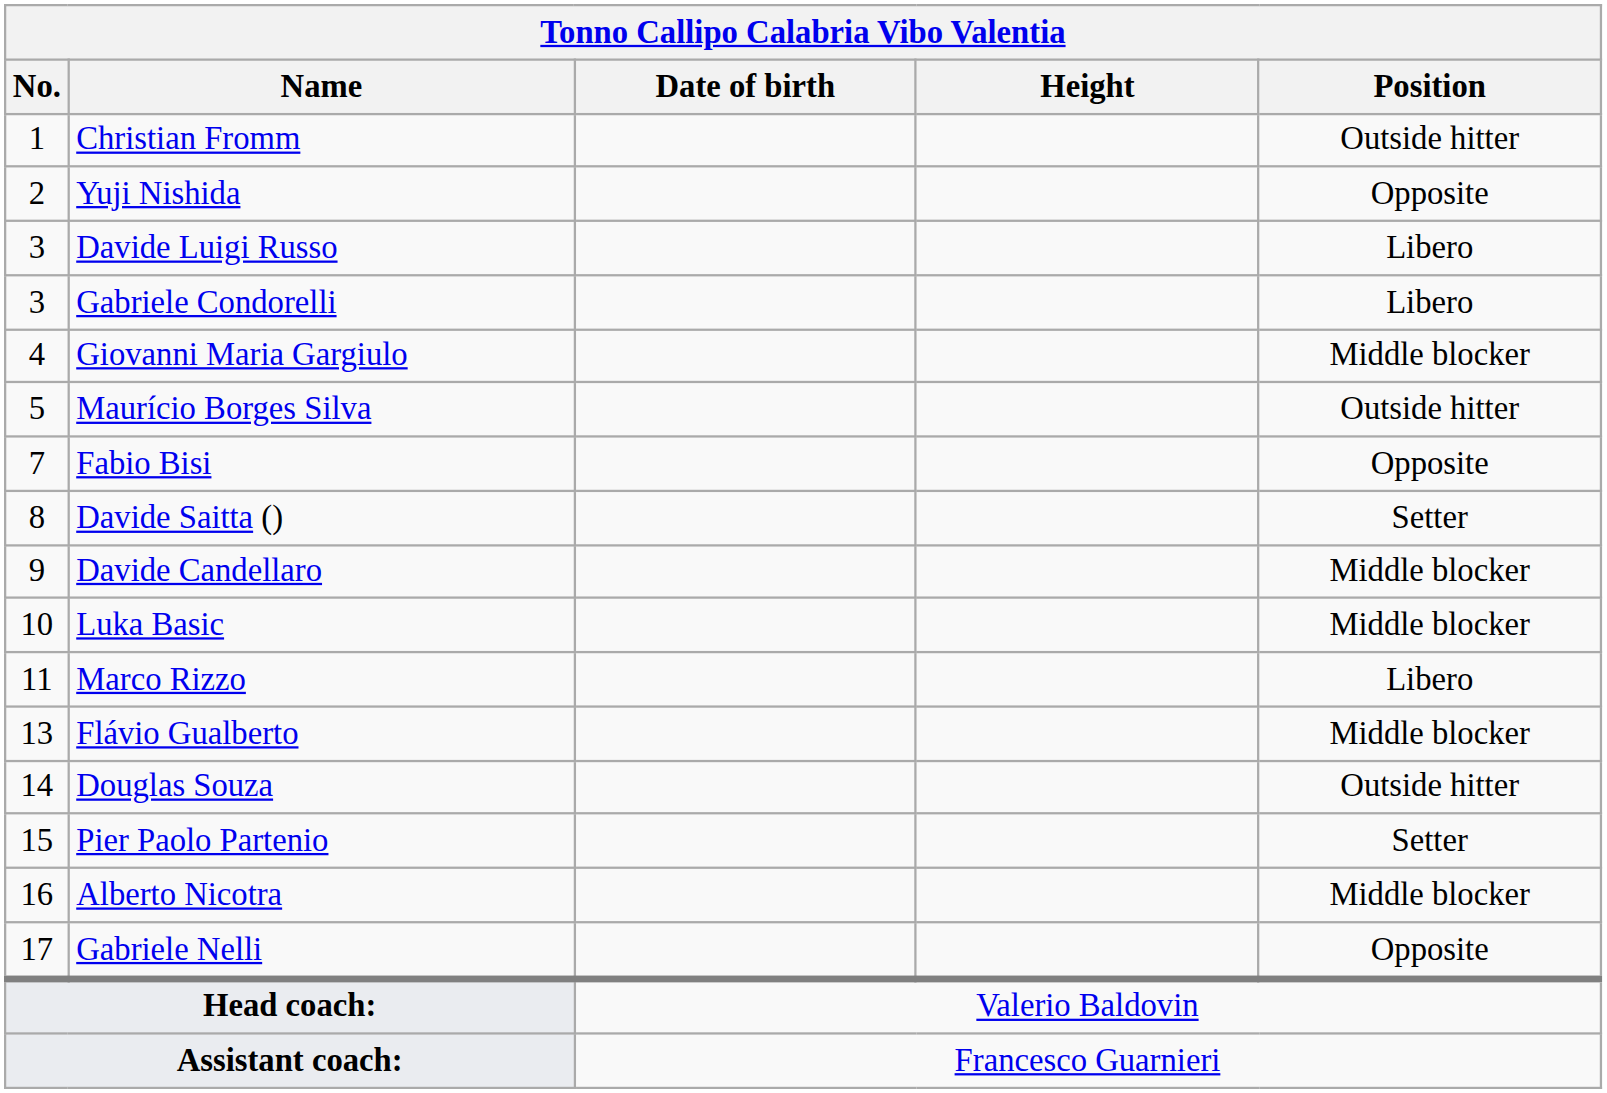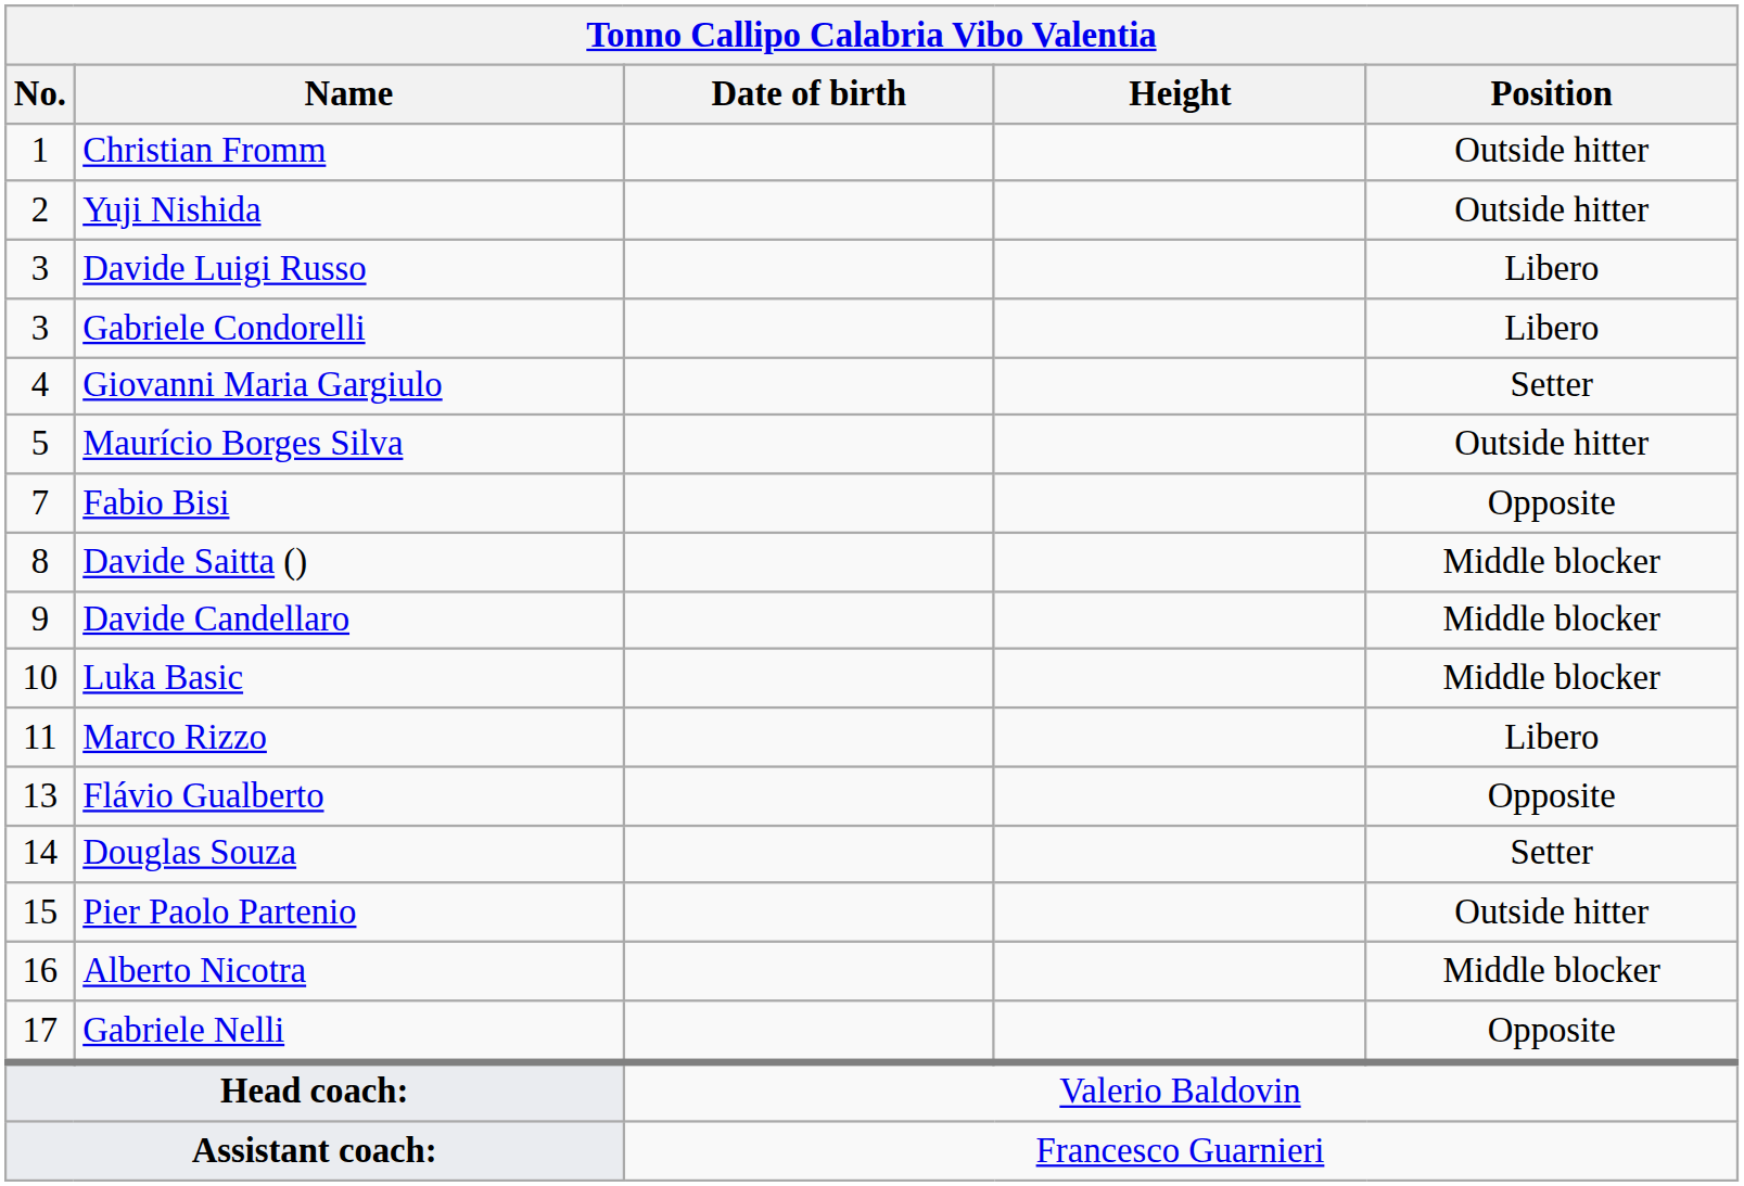 <table class="wikitable collapsible collapsed" style="font-size:90%; text-align:center">
 <tr>
 <th colspan=5 style="width:30em"><a href='#'>Tonno Callipo Calabria Vibo Valentia</a></th>
 </tr>
 <tr>
 <th>No.</th>
 <th style="width:15em">Name</th>
 <th style="width:10em">Date of birth</th>
 <th style="width:10em">Height</th>
 <th style="width:10em">Position</th>
 </tr>
 <tr>
 <td>1</td>
 <td align=left> <a href='#'>Christian Fromm</a></td>
 <td align=right></td>
 <td></td>
 <td>Outside hitter</td>
 </tr>
 <tr>
 <td>2</td>
 <td align=left> <a href='#'>Yuji Nishida</a></td>
 <td align=right></td>
 <td></td>
-<td>Opposite</td>
+<td>Outside hitter</td>
 </tr>
 <tr>
 <td>3</td>
 <td align=left> <a href='#'>Davide Luigi Russo</a></td>
 <td align=right></td>
 <td></td>
 <td>Libero</td>
 </tr>
 <tr>
 <td>3</td>
 <td align=left> <a href='#'>Gabriele Condorelli</a></td>
 <td align=right></td>
 <td></td>
 <td>Libero</td>
 </tr>
 <tr>
 <td>4</td>
 <td align=left> <a href='#'>Giovanni Maria Gargiulo</a></td>
 <td align=right></td>
 <td></td>
-<td>Middle blocker</td>
+<td>Setter</td>
 </tr>
 <tr>
 <td>5</td>
 <td align=left> <a href='#'>Maurício Borges Silva</a></td>
 <td align=right></td>
 <td></td>
 <td>Outside hitter</td>
 </tr>
 <tr>
 <td>7</td>
 <td align=left> <a href='#'>Fabio Bisi</a></td>
 <td align=right></td>
 <td></td>
 <td>Opposite</td>
 </tr>
 <tr>
 <td>8</td>
 <td align=left> <a href='#'>Davide Saitta</a> ()</td>
 <td align=right></td>
 <td></td>
-<td>Setter</td>
+<td>Middle blocker</td>
 </tr>
 <tr>
 <td>9</td>
 <td align=left> <a href='#'>Davide Candellaro</a></td>
 <td align=right></td>
 <td></td>
 <td>Middle blocker</td>
 </tr>
 <tr>
 <td>10</td>
 <td align=left> <a href='#'>Luka Basic</a></td>
 <td align=right></td>
 <td></td>
 <td>Middle blocker</td>
 </tr>
 <tr>
 <td>11</td>
 <td align=left> <a href='#'>Marco Rizzo</a></td>
 <td align=right></td>
 <td></td>
 <td>Libero</td>
 </tr>
 <tr>
 <td>13</td>
 <td align=left> <a href='#'>Flávio Gualberto</a></td>
 <td align=right></td>
 <td></td>
-<td>Middle blocker</td>
+<td>Opposite</td>
 </tr>
 <tr>
 <td>14</td>
 <td align=left> <a href='#'>Douglas Souza</a></td>
 <td align=right></td>
 <td></td>
-<td>Outside hitter</td>
+<td>Setter</td>
 </tr>
 <tr>
 <td>15</td>
 <td align=left> <a href='#'>Pier Paolo Partenio</a></td>
 <td align=right></td>
 <td></td>
-<td>Setter</td>
+<td>Outside hitter</td>
 </tr>
 <tr>
 <td>16</td>
 <td align=left> <a href='#'>Alberto Nicotra</a></td>
 <td align=right></td>
 <td></td>
 <td>Middle blocker</td>
 </tr>
 <tr>
 <td>17</td>
 <td align=left> <a href='#'>Gabriele Nelli</a></td>
 <td align=right></td>
 <td></td>
 <td>Opposite</td>
 </tr>
 <tr style="border-top: 3px solid grey">
 <td colspan=2 style="background:#EAECF0"><strong>Head coach:</strong></td>
 <td colspan=3> <a href='#'>Valerio Baldovin</a></td>
 </tr>
 <tr>
 <td colspan=2 style="background:#EAECF0"><strong>Assistant coach:</strong></td>
 <td colspan=3> <a href='#'>Francesco Guarnieri</a></td>
 </tr>
 </table>
